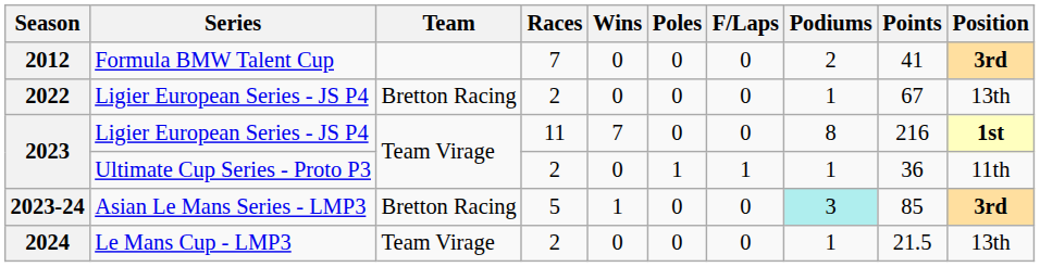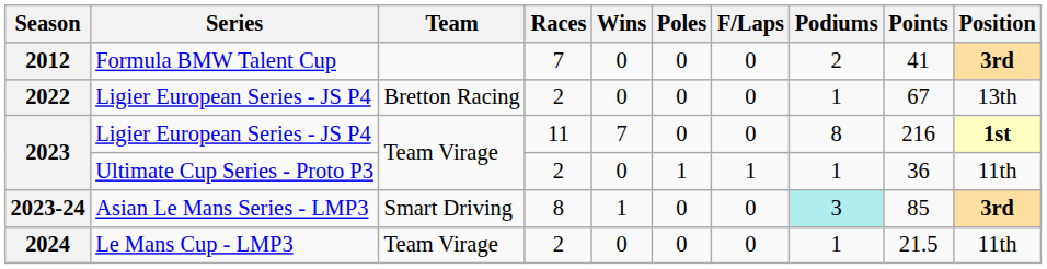 <table class="wikitable" style="font-size: 90%; text-align:center">
 <tr>
 <th>Season</th>
 <th>Series</th>
 <th>Team</th>
 <th>Races</th>
 <th>Wins</th>
 <th><strong>Poles</strong></th>
 <th>F/Laps</th>
 <th>Podiums</th>
 <th>Points</th>
 <th>Position</th>
 </tr>
 <tr>
 <th>2012</th>
 <td align="left"><a href='#'>Formula BMW Talent Cup</a></td>
 <td align="left"></td>
 <td>7</td>
 <td>0</td>
 <td>0</td>
 <td>0</td>
 <td>2</td>
 <td>41</td>
 <td style="background:#FFDF9F;"><strong>3rd</strong></td>
 </tr>
 <tr>
 <th>2022</th>
 <td align="left"><a href='#'>Ligier European Series - JS P4</a></td>
 <td align="left">Bretton Racing</td>
 <td>2</td>
 <td>0</td>
 <td>0</td>
 <td>0</td>
 <td>1</td>
 <td>67</td>
 <td>13th</td>
 </tr>
 <tr>
 <th rowspan=2>2023</th>
 <td align="left"><a href='#'>Ligier European Series - JS P4</a></td>
 <td rowspan=2 align="left">Team Virage</td>
 <td>11</td>
 <td>7</td>
 <td>0</td>
 <td>0</td>
 <td>8</td>
 <td>216</td>
 <td style="background:#ffffbf"><strong>1st</strong></td>
 </tr>
 <tr>
 <td align=left><a href='#'>Ultimate Cup Series - Proto P3</a></td>
 <td>2</td>
 <td>0</td>
 <td>1</td>
 <td>1</td>
 <td>1</td>
 <td>36</td>
 <td>11th</td>
 </tr>
 <tr>
 <th>2023-24</th>
 <td align="left"><a href='#'>Asian Le Mans Series - LMP3</a></td>
-<td align="left">Bretton Racing</td>
-<td>5</td>
+<td align="left">Smart Driving</td>
+<td>8</td>
 <td>1</td>
 <td>0</td>
 <td>0</td>
 <td style="background: paleturquoise;">3</td>
 <td>85</td>
 <td style="background:#FFDF9F;"><strong>3rd</strong></td>
 </tr>
 <tr>
 <th>2024</th>
 <td align="left"><a href='#'>Le Mans Cup - LMP3</a></td>
 <td align="left">Team Virage</td>
 <td>2</td>
 <td>0</td>
 <td>0</td>
 <td>0</td>
 <td>1</td>
 <td>21.5</td>
-<td>13th</td>
+<td>11th</td>
 </tr>
 </table>
